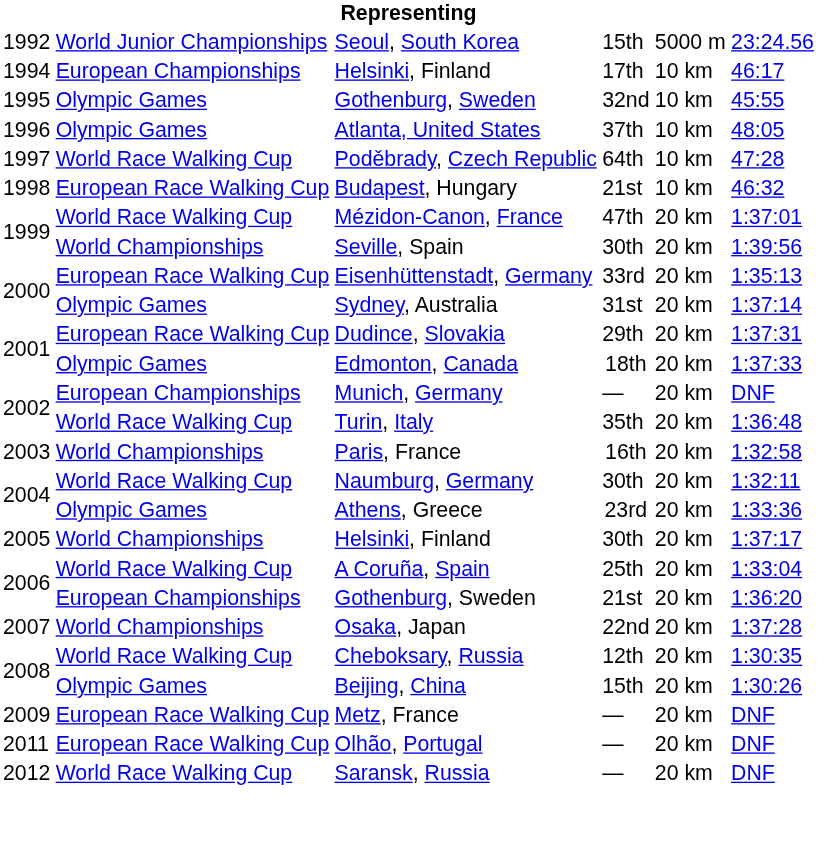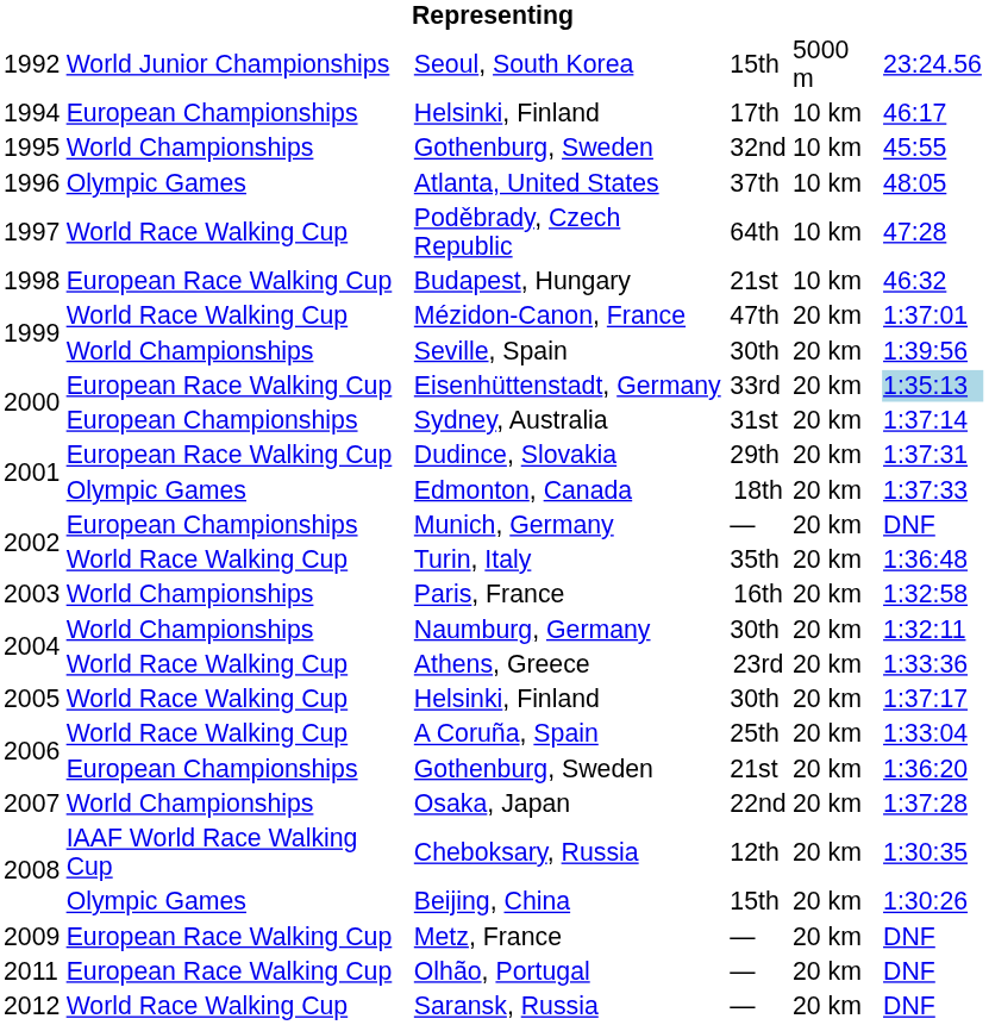 <table>
 <tr>
 <th colspan="6">Representing </th>
 </tr>
 <tr>
 <td>1992</td>
 <td><a href='#'>World Junior Championships</a></td>
 <td><a href='#'>Seoul</a>, <a href='#'>South Korea</a></td>
 <td>15th</td>
 <td>5000 m</td>
 <td><a href='#'>23:24.56</a></td>
 </tr>
 <tr>
 <td>1994</td>
 <td><a href='#'>European Championships</a></td>
 <td><a href='#'>Helsinki</a>, Finland</td>
 <td>17th</td>
 <td>10 km</td>
 <td><a href='#'>46:17</a></td>
 </tr>
 <tr>
 <td>1995</td>
-<td><a href='#'>Olympic Games</a></td>
+<td><a href='#'>World Championships</a></td>
 <td><a href='#'>Gothenburg</a>, <a href='#'>Sweden</a></td>
 <td>32nd</td>
 <td>10 km</td>
 <td><a href='#'>45:55</a></td>
 </tr>
 <tr>
 <td>1996</td>
 <td><a href='#'>Olympic Games</a></td>
 <td><a href='#'>Atlanta, United States</a></td>
 <td>37th</td>
 <td>10 km</td>
 <td><a href='#'>48:05</a></td>
 </tr>
 <tr>
 <td>1997</td>
 <td><a href='#'>World Race Walking Cup</a></td>
 <td><a href='#'>Poděbrady</a>, <a href='#'>Czech Republic</a></td>
 <td>64th</td>
 <td>10 km</td>
 <td><a href='#'>47:28</a></td>
 </tr>
 <tr>
 <td>1998</td>
 <td><a href='#'>European Race Walking Cup</a></td>
 <td><a href='#'>Budapest</a>, Hungary</td>
 <td>21st</td>
 <td>10 km</td>
 <td><a href='#'>46:32</a></td>
 </tr>
 <tr>
 <td rowspan=2>1999</td>
 <td><a href='#'>World Race Walking Cup</a></td>
 <td><a href='#'>Mézidon-Canon</a>, <a href='#'>France</a></td>
 <td>47th</td>
 <td>20 km</td>
 <td><a href='#'>1:37:01</a></td>
 </tr>
 <tr>
 <td><a href='#'>World Championships</a></td>
 <td><a href='#'>Seville</a>, Spain</td>
 <td>30th</td>
 <td>20 km</td>
 <td><a href='#'>1:39:56</a></td>
 </tr>
 <tr>
 <td rowspan=2>2000</td>
 <td><a href='#'>European Race Walking Cup</a></td>
 <td><a href='#'>Eisenhüttenstadt</a>, <a href='#'>Germany</a></td>
 <td>33rd</td>
 <td>20 km</td>
-<td><a href='#'>1:35:13</a></td>
+<td style="background: lightblue;"><a href='#'>1:35:13</a></td>
 </tr>
 <tr>
-<td><a href='#'>Olympic Games</a></td>
+<td><a href='#'>European Championships</a></td>
 <td><a href='#'>Sydney</a>, Australia</td>
 <td>31st</td>
 <td>20 km</td>
 <td><a href='#'>1:37:14</a></td>
 </tr>
 <tr>
 <td rowspan=2>2001</td>
 <td><a href='#'>European Race Walking Cup</a></td>
 <td><a href='#'>Dudince</a>, <a href='#'>Slovakia</a></td>
 <td>29th</td>
 <td>20 km</td>
 <td><a href='#'>1:37:31</a></td>
 </tr>
 <tr>
 <td><a href='#'>Olympic Games</a></td>
 <td><a href='#'>Edmonton</a>, <a href='#'>Canada</a></td>
 <td align="center">18th</td>
 <td>20 km</td>
 <td><a href='#'>1:37:33</a></td>
 </tr>
 <tr>
 <td rowspan=2>2002</td>
 <td><a href='#'>European Championships</a></td>
 <td><a href='#'>Munich</a>, <a href='#'>Germany</a></td>
 <td>—</td>
 <td>20 km</td>
 <td><a href='#'>DNF</a></td>
 </tr>
 <tr>
 <td><a href='#'>World Race Walking Cup</a></td>
 <td><a href='#'>Turin</a>, <a href='#'>Italy</a></td>
 <td>35th</td>
 <td>20 km</td>
 <td><a href='#'>1:36:48</a></td>
 </tr>
 <tr>
 <td>2003</td>
 <td><a href='#'>World Championships</a></td>
 <td><a href='#'>Paris</a>, France</td>
 <td align="center">16th</td>
 <td>20 km</td>
 <td><a href='#'>1:32:58</a></td>
 </tr>
 <tr>
 <td rowspan=2>2004</td>
-<td><a href='#'>World Race Walking Cup</a></td>
+<td><a href='#'>World Championships</a></td>
 <td><a href='#'>Naumburg</a>, <a href='#'>Germany</a></td>
 <td>30th</td>
 <td>20 km</td>
 <td><a href='#'>1:32:11</a></td>
 </tr>
 <tr>
-<td><a href='#'>Olympic Games</a></td>
+<td><a href='#'>World Race Walking Cup</a></td>
 <td><a href='#'>Athens</a>, Greece</td>
 <td align="center">23rd</td>
 <td>20 km</td>
 <td><a href='#'>1:33:36</a></td>
 </tr>
 <tr>
 <td>2005</td>
-<td><a href='#'>World Championships</a></td>
+<td><a href='#'>World Race Walking Cup</a></td>
 <td><a href='#'>Helsinki</a>, Finland</td>
 <td>30th</td>
 <td>20 km</td>
 <td><a href='#'>1:37:17</a></td>
 </tr>
 <tr>
 <td rowspan=2>2006</td>
 <td><a href='#'>World Race Walking Cup</a></td>
 <td><a href='#'>A Coruña</a>, <a href='#'>Spain</a></td>
 <td>25th</td>
 <td>20 km</td>
 <td><a href='#'>1:33:04</a></td>
 </tr>
 <tr>
 <td><a href='#'>European Championships</a></td>
 <td><a href='#'>Gothenburg</a>, Sweden</td>
 <td>21st</td>
 <td>20 km</td>
 <td><a href='#'>1:36:20</a></td>
 </tr>
 <tr>
 <td>2007</td>
 <td><a href='#'>World Championships</a></td>
 <td><a href='#'>Osaka</a>, Japan</td>
 <td>22nd</td>
 <td>20 km</td>
 <td><a href='#'>1:37:28</a></td>
 </tr>
 <tr>
 <td rowspan=2>2008</td>
-<td><a href='#'>World Race Walking Cup</a></td>
+<td><a href='#'>IAAF World Race Walking Cup</a></td>
 <td><a href='#'>Cheboksary</a>, <a href='#'>Russia</a></td>
 <td>12th</td>
 <td>20 km</td>
 <td><a href='#'>1:30:35</a></td>
 </tr>
 <tr>
 <td><a href='#'>Olympic Games</a></td>
 <td><a href='#'>Beijing</a>, <a href='#'>China</a></td>
 <td>15th</td>
 <td>20 km</td>
 <td><a href='#'>1:30:26</a></td>
 </tr>
 <tr>
 <td>2009</td>
 <td><a href='#'>European Race Walking Cup</a></td>
 <td><a href='#'>Metz</a>, France</td>
 <td>—</td>
 <td>20 km</td>
 <td><a href='#'>DNF</a></td>
 </tr>
 <tr>
 <td>2011</td>
 <td><a href='#'>European Race Walking Cup</a></td>
 <td><a href='#'>Olhão</a>, <a href='#'>Portugal</a></td>
 <td>—</td>
 <td>20 km</td>
 <td><a href='#'>DNF</a></td>
 </tr>
 <tr>
 <td>2012</td>
 <td><a href='#'>World Race Walking Cup</a></td>
 <td><a href='#'>Saransk</a>, <a href='#'>Russia</a></td>
 <td>—</td>
 <td>20 km</td>
 <td><a href='#'>DNF</a></td>
 </tr>
 </table>
